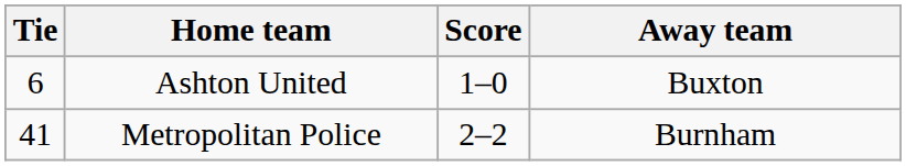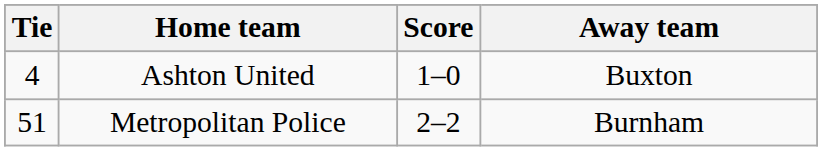 <table class="wikitable" style="text-align:center;">
 <tr>
 <th width=20>Tie</th>
 <th width=175>Home team</th>
 <th width=20>Score</th>
 <th width=175>Away team</th>
 </tr>
 <tr>
-<td>6</td>
+<td>4</td>
 <td>Ashton United</td>
 <td>1–0</td>
 <td>Buxton</td>
 </tr>
 <tr>
-<td>41</td>
+<td>51</td>
 <td>Metropolitan Police</td>
 <td>2–2</td>
 <td>Burnham</td>
 </tr>
 </table>
